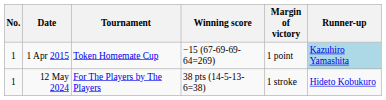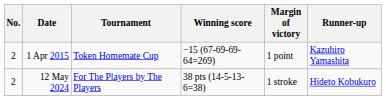 <table class="wikitable" style="font-size:95%;">
 <tr>
 <th>No.</th>
 <th>Date</th>
 <th>Tournament</th>
 <th>Winning score</th>
 <th>Margin of<br>victory</th>
 <th>Runner-up</th>
 </tr>
 <tr>
-<td align=center>1</td>
+<td align=center>2</td>
 <td align=right>1 Apr <a href='#'>2015</a></td>
 <td><a href='#'>Token Homemate Cup</a></td>
 <td>−15 (67-69-69-64=269)</td>
 <td>1 point</td>
-<td style="background: lightblue;"> <a href='#'>Kazuhiro Yamashita</a></td>
+<td> <a href='#'>Kazuhiro Yamashita</a></td>
 </tr>
 <tr>
-<td align=center>1</td>
+<td align=center>2</td>
 <td align=right>12 May <a href='#'>2024</a></td>
 <td><a href='#'>For The Players by The Players</a></td>
 <td>38 pts (14-5-13-6=38)</td>
 <td>1 stroke</td>
 <td> <a href='#'>Hideto Kobukuro</a></td>
 </tr>
 </table>
